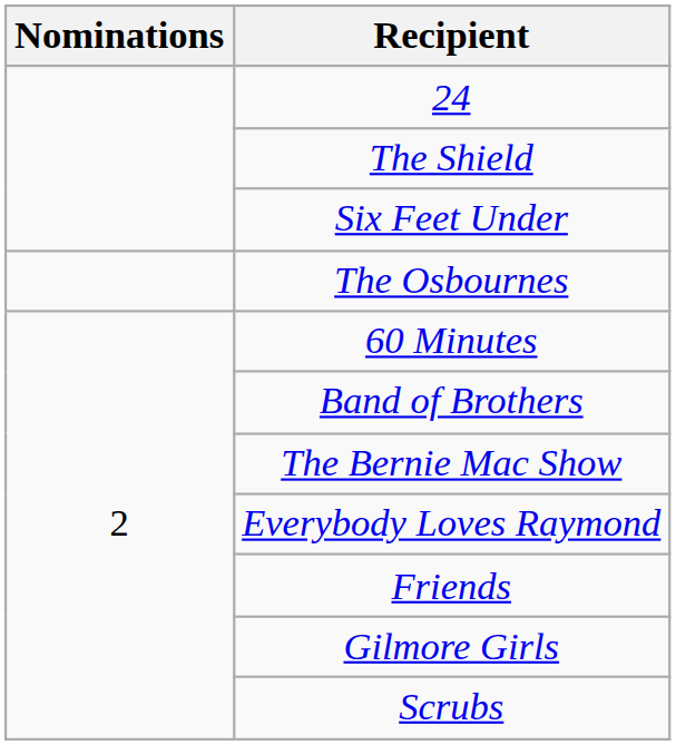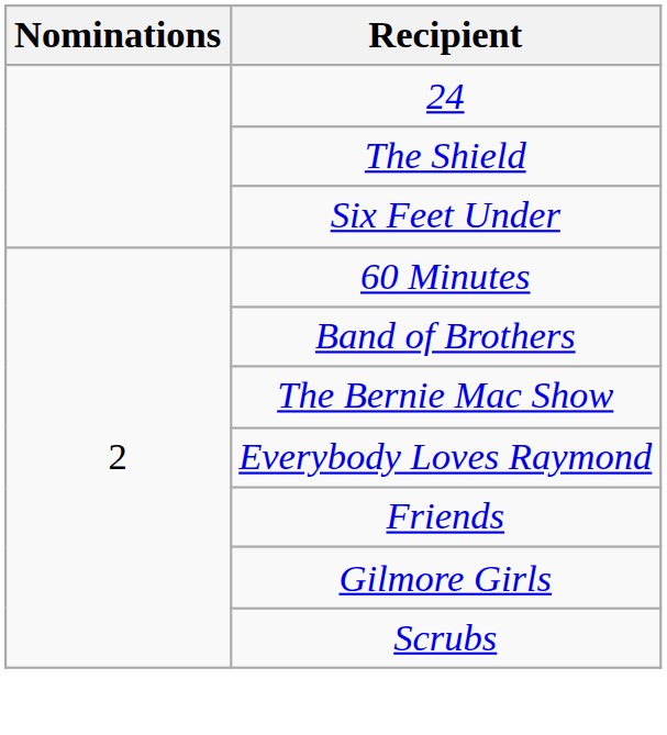 <table class="wikitable sortable" style="text-align: center">
 <tr>
 <th scope="col" style="width:55px;">Nominations</th>
 <th scope="col" style="text-align:center;">Recipient</th>
 </tr>
 <tr>
 <td rowspan="3"></td>
 <td><em><a href='#'>24</a></em></td>
 </tr>
 <tr>
 <td><em><a href='#'>The Shield</a></em></td>
 </tr>
 <tr>
 <td><em><a href='#'>Six Feet Under</a></em></td>
-</tr>
-<tr>
-<td rowspan="1"></td>
-<td><em><a href='#'>The Osbournes</a></em></td>
 </tr>
 <tr>
 <td rowspan="7" style="text-align:center">2</td>
 <td><em><a href='#'>60 Minutes</a></em></td>
 </tr>
 <tr>
 <td><em><a href='#'>Band of Brothers</a></em></td>
 </tr>
 <tr>
 <td><em><a href='#'>The Bernie Mac Show</a></em></td>
 </tr>
 <tr>
 <td><em><a href='#'>Everybody Loves Raymond</a></em></td>
 </tr>
 <tr>
 <td><em><a href='#'>Friends</a></em></td>
 </tr>
 <tr>
 <td><em><a href='#'>Gilmore Girls</a></em></td>
 </tr>
 <tr>
 <td><em><a href='#'>Scrubs</a></em></td>
 </tr>
 </table>
